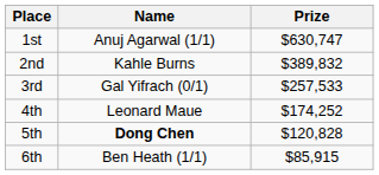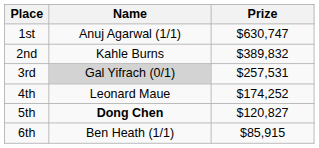 <table class="wikitable">
 <tr>
 <th width="50">Place</th>
 <th width="200">Name</th>
 <th width="125">Prize</th>
 </tr>
 <tr>
 <td align = "center">1st</td>
 <td align = "center">Anuj Agarwal (1/1)</td>
 <td align = "center">$630,747</td>
 </tr>
 <tr>
 <td align = "center">2nd</td>
 <td align = "center">Kahle Burns</td>
 <td align = "center">$389,832</td>
 </tr>
 <tr>
 <td align = "center">3rd</td>
-<td align = "center">Gal Yifrach (0/1)</td>
-<td align = "center">$257,533</td>
+<td align = "center" style="background: lightgrey;">Gal Yifrach (0/1)</td>
+<td align = "center">$257,531</td>
 </tr>
 <tr>
 <td align = "center">4th</td>
 <td align = "center">Leonard Maue</td>
 <td align = "center">$174,252</td>
 </tr>
 <tr>
 <td align = "center">5th</td>
 <td align = "center"><strong>Dong Chen</strong></td>
-<td align = "center">$120,828</td>
+<td align = "center">$120,827</td>
 </tr>
 <tr>
 <td align = "center">6th</td>
 <td align = "center">Ben Heath (1/1)</td>
 <td align = "center">$85,915</td>
 </tr>
 </table>
